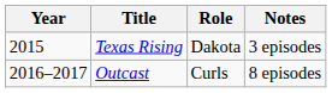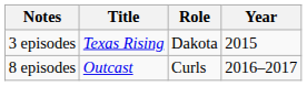 <table class="wikitable sortable">
 <tr>
-<th>Year</th>
+<th>Notes</th>
 <th>Title</th>
 <th>Role</th>
-<th>Notes</th>
+<th>Year</th>
 </tr>
 <tr>
-<td>2015</td>
+<td>3 episodes</td>
 <td><em><a href='#'>Texas Rising</a></em></td>
 <td>Dakota</td>
-<td>3 episodes</td>
+<td>2015</td>
 </tr>
 <tr>
-<td>2016–2017</td>
+<td>8 episodes</td>
 <td><a href='#'><em>Outcast</em></a></td>
 <td>Curls</td>
-<td>8 episodes</td>
+<td>2016–2017</td>
 </tr>
 </table>
